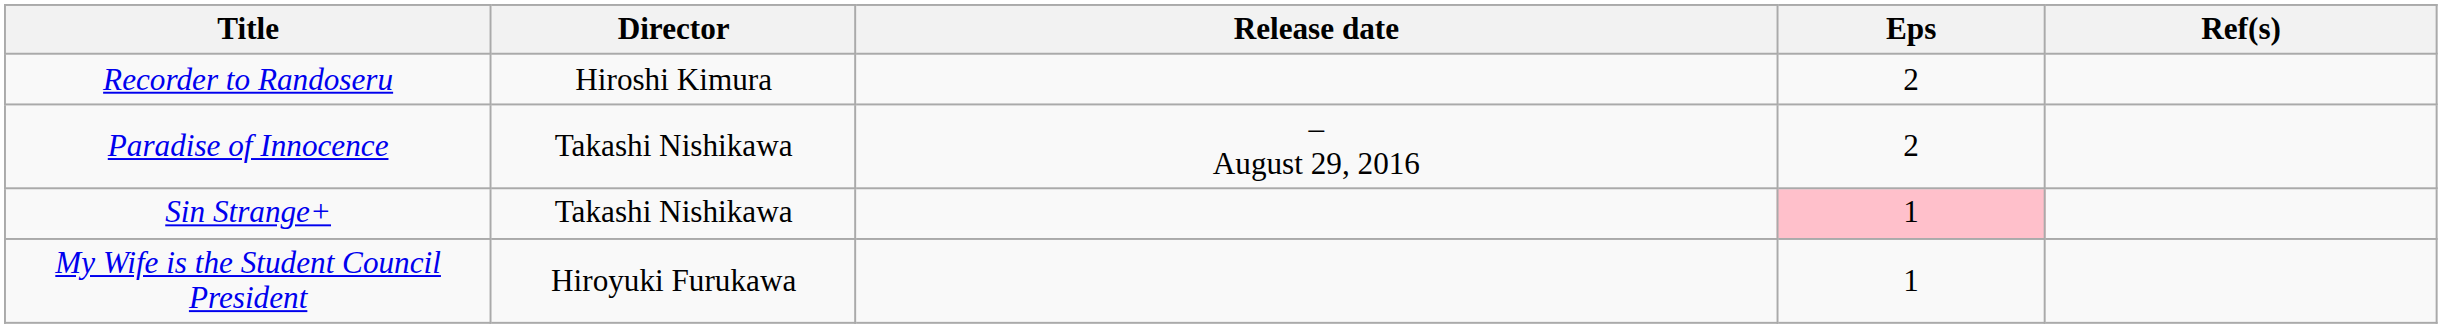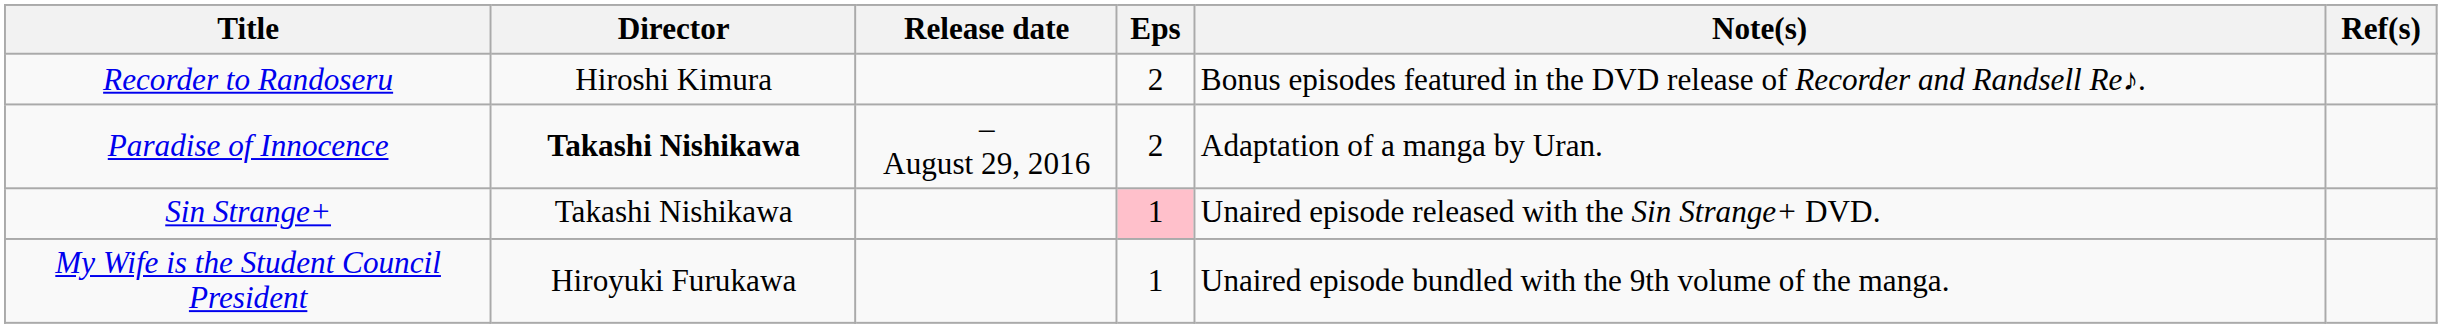 <table class="wikitable sortable" style="text-align:center; margin=auto; ">
 <tr>
 <th scope="col" width=20%>Title</th>
 <th scope="col" width=15%>Director</th>
 <th scope="col">Release date</th>
 <th scope="col" class="unsortable">Eps</th>
+<th scope="col" class="unsortable">Note(s)</th>
 <th scope="col" class="unsortable">Ref(s)</th>
 </tr>
 <tr>
 <td><em><a href='#'>Recorder to Randoseru</a></em></td>
 <td>Hiroshi Kimura</td>
 <td></td>
 <td>2</td>
+<td style="text-align:left;">Bonus episodes featured in the DVD release of <em>Recorder and Randsell Re♪</em>.</td>
 <td></td>
 </tr>
 <tr>
 <td><em><a href='#'>Paradise of Innocence</a></em></td>
-<td>Takashi Nishikawa</td>
+<td><strong>Takashi Nishikawa</strong></td>
 <td>–<br>August 29, 2016</td>
 <td>2 </td>
+<td style="text-align:left;">Adaptation of a manga by Uran.</td>
 <td></td>
 </tr>
 <tr>
 <td><em><a href='#'>Sin Strange+</a></em></td>
 <td>Takashi Nishikawa</td>
 <td></td>
 <td style="background: pink;">1</td>
+<td style="text-align:left;">Unaired episode released with the <em>Sin Strange+</em> DVD.</td>
 <td></td>
 </tr>
 <tr>
 <td><em><a href='#'>My Wife is the Student Council President</a></em></td>
 <td>Hiroyuki Furukawa</td>
 <td></td>
 <td>1</td>
+<td style="text-align:left;">Unaired episode bundled with the 9th volume of the manga.</td>
 <td></td>
 </tr>
 </table>
